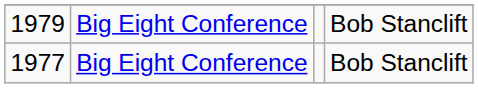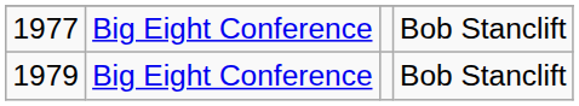 <table class="wikitable">
 <tr>
+</tr>
+<tr>
+<td>1977</td>
+<td><a href='#'>Big Eight Conference</a></td>
+<td></td>
+<td>Bob Stanclift</td>
 </tr>
 <tr>
 <td>1979</td>
 <td><a href='#'>Big Eight Conference</a></td>
 <td></td>
 <td>Bob Stanclift</td>
 </tr>
-<tr>
-<td>1977</td>
-<td><a href='#'>Big Eight Conference</a></td>
-<td></td>
-<td>Bob Stanclift</td>
-</tr>
 </table>
